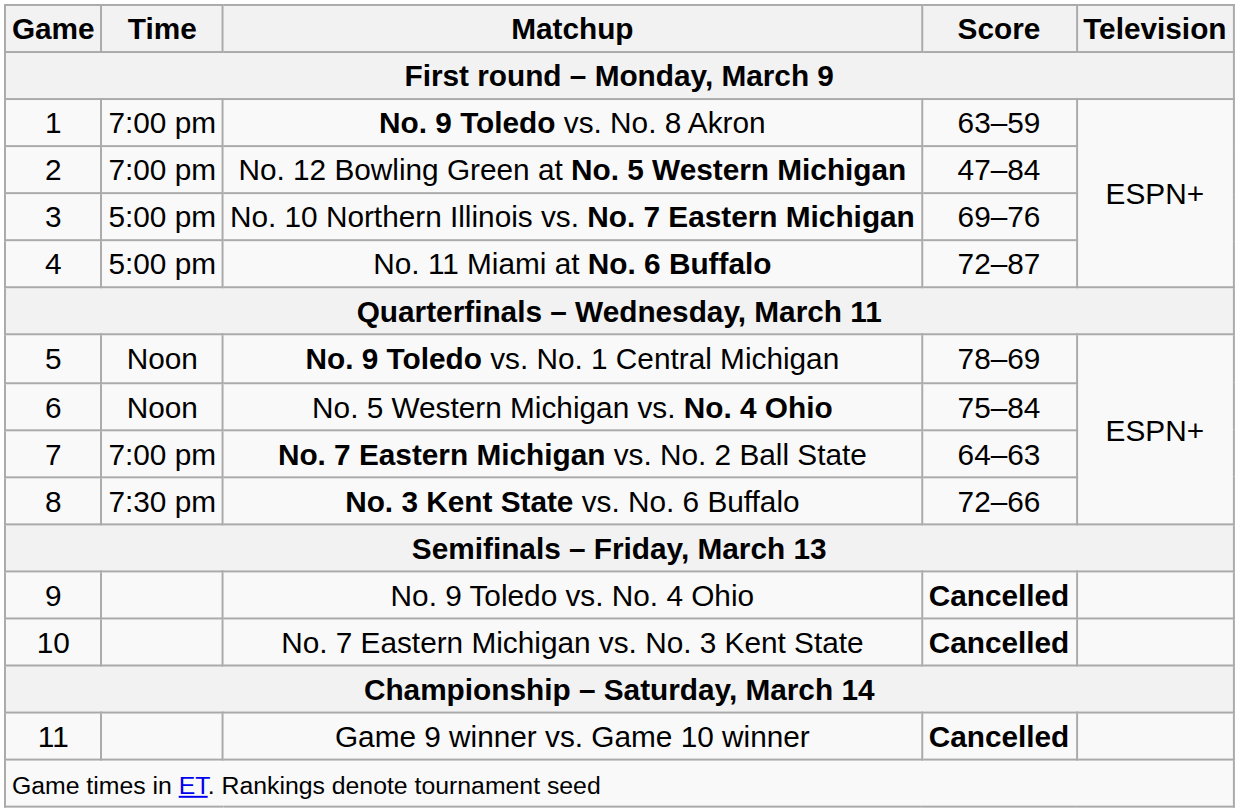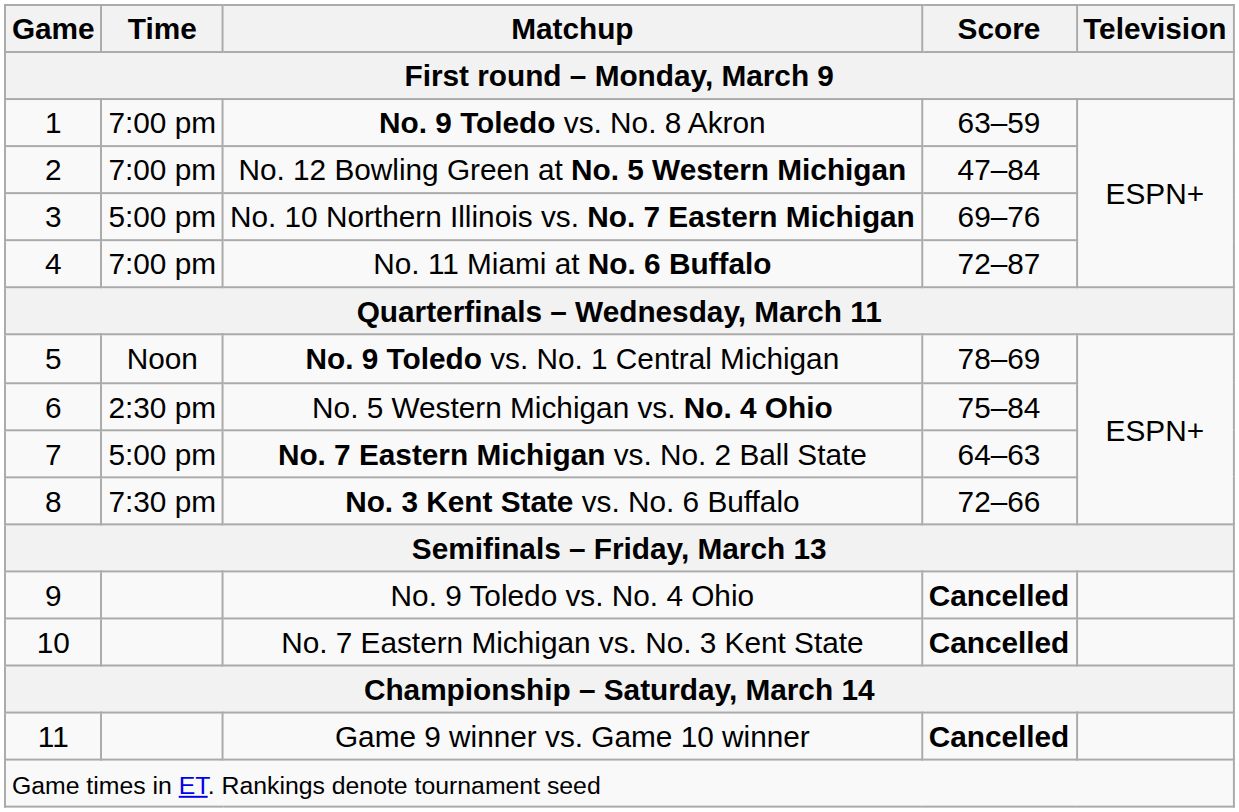 <table class="wikitable" style="font-size: 95%;text-align:center">
 <tr>
 <th>Game</th>
 <th>Time</th>
 <th>Matchup</th>
 <th>Score</th>
 <th>Television</th>
 </tr>
 <tr>
 <th colspan=5>First round – Monday, March 9</th>
 </tr>
 <tr>
 <td>1</td>
 <td>7:00 pm</td>
 <td><strong>No. 9 Toledo</strong> vs. No. 8 Akron</td>
 <td>63–59</td>
 <td rowspan=4>ESPN+</td>
 </tr>
 <tr>
 <td>2</td>
 <td>7:00 pm</td>
 <td>No. 12 Bowling Green at <strong>No. 5 Western Michigan</strong></td>
 <td>47–84</td>
 </tr>
 <tr>
 <td>3</td>
 <td>5:00 pm</td>
 <td>No. 10 Northern Illinois vs. <strong>No. 7 Eastern Michigan</strong></td>
 <td>69–76</td>
 </tr>
 <tr>
 <td>4</td>
-<td>5:00 pm</td>
+<td>7:00 pm</td>
 <td>No. 11 Miami at <strong>No. 6 Buffalo</strong></td>
 <td>72–87</td>
 </tr>
 <tr>
 <th colspan=5>Quarterfinals – Wednesday, March 11</th>
 </tr>
 <tr>
 <td>5</td>
 <td>Noon</td>
 <td><strong>No. 9 Toledo</strong> vs. No. 1 Central Michigan</td>
 <td>78–69</td>
 <td rowspan=4>ESPN+</td>
 </tr>
 <tr>
 <td>6</td>
-<td>Noon</td>
+<td>2:30 pm</td>
 <td>No. 5 Western Michigan vs. <strong>No. 4 Ohio</strong></td>
 <td>75–84</td>
 </tr>
 <tr>
 <td>7</td>
-<td>7:00 pm</td>
+<td>5:00 pm</td>
 <td><strong>No. 7 Eastern Michigan</strong> vs. No. 2 Ball State</td>
 <td>64–63</td>
 </tr>
 <tr>
 <td>8</td>
 <td>7:30 pm</td>
 <td><strong>No. 3 Kent State</strong> vs. No. 6 Buffalo</td>
 <td>72–66</td>
 </tr>
 <tr>
 <th colspan=5>Semifinals – Friday, March 13</th>
 </tr>
 <tr>
 <td>9</td>
 <td></td>
 <td>No. 9 Toledo vs. No. 4 Ohio</td>
 <td><strong>Cancelled</strong></td>
 <td></td>
 </tr>
 <tr>
 <td>10</td>
 <td></td>
 <td>No. 7 Eastern Michigan vs. No. 3 Kent State</td>
 <td><strong>Cancelled</strong></td>
 <td></td>
 </tr>
 <tr>
 <th colspan=5>Championship – Saturday, March 14</th>
 </tr>
 <tr>
 <td>11</td>
 <td></td>
 <td>Game 9 winner vs. Game 10 winner</td>
 <td><strong>Cancelled</strong></td>
 <td></td>
 </tr>
 <tr>
 <td colspan=5 align=left><small>Game times in <a href='#'>ET</a>. Rankings denote tournament seed</small></td>
 </tr>
 </table>
